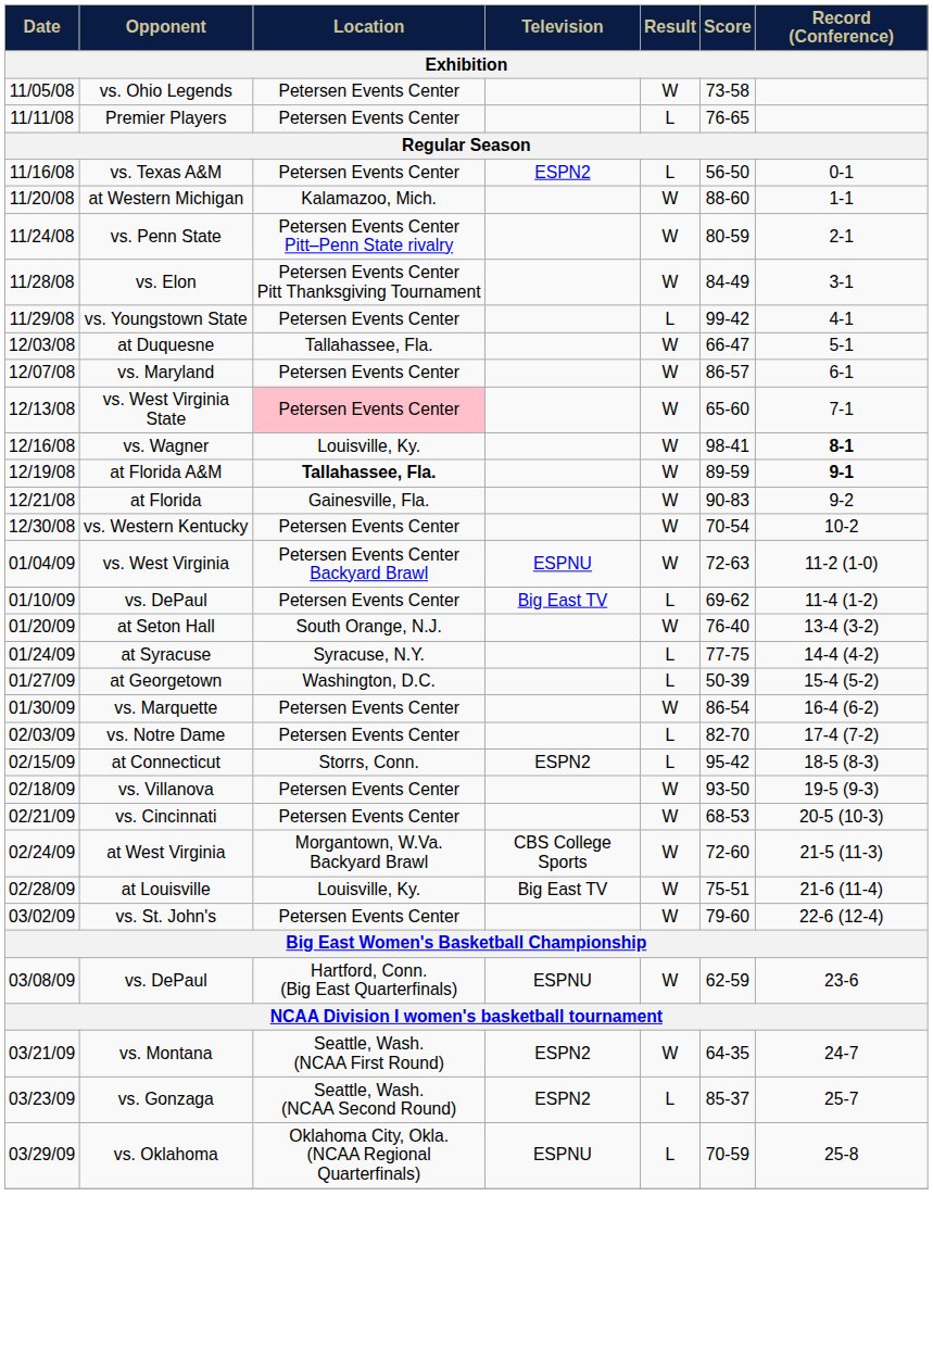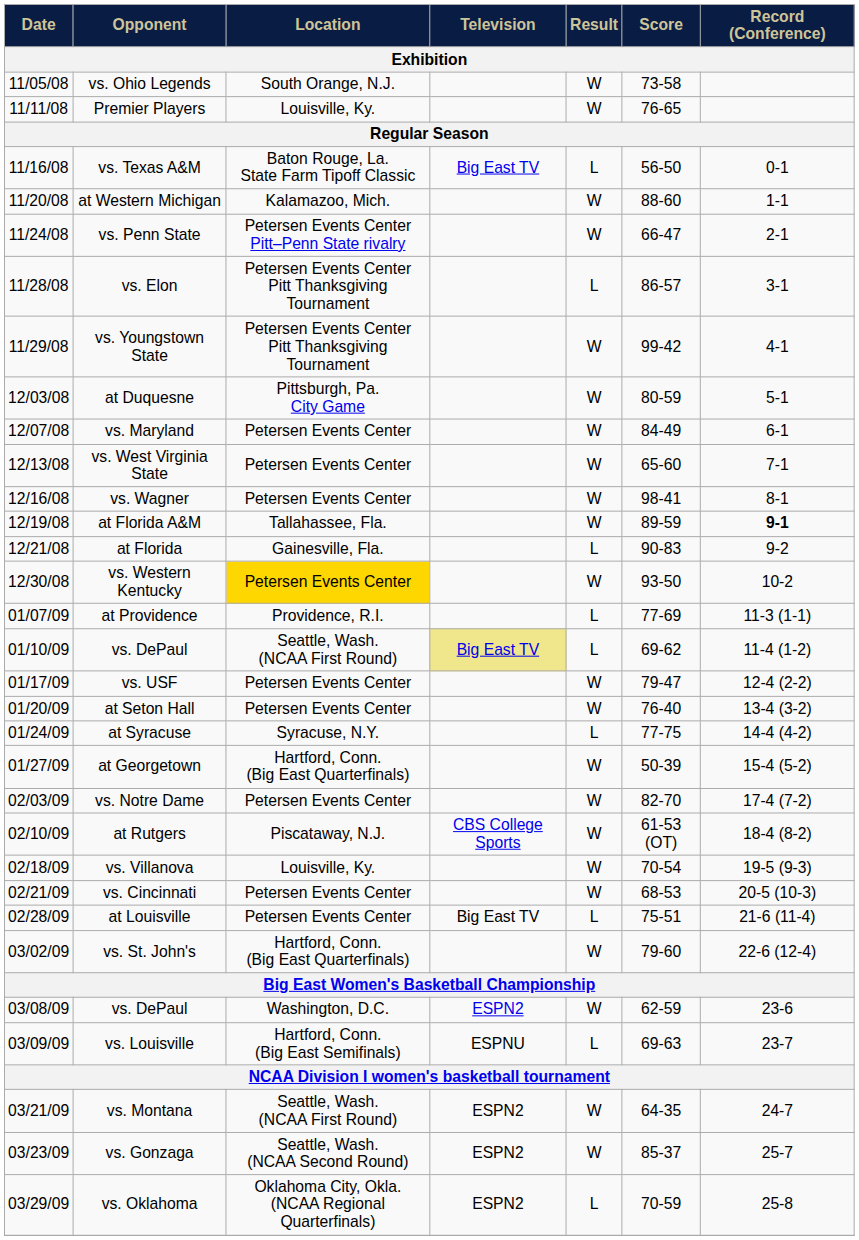 <table class="wikitable" style="text-align:center">
 <tr>
 <th style=" background:#091C44;color:#CEC499;">Date</th>
 <th style=" background:#091C44;color:#CEC499;">Opponent</th>
 <th style=" background:#091C44;color:#CEC499;">Location</th>
 <th style=" background:#091C44;color:#CEC499;">Television</th>
 <th style=" background:#091C44;color:#CEC499;">Result</th>
 <th style=" background:#091C44;color:#CEC499;">Score</th>
 <th style=" background:#091C44;color:#CEC499;">Record (Conference)</th>
 </tr>
 <tr>
 <th colspan=7>Exhibition</th>
 </tr>
 <tr>
 <td>11/05/08</td>
 <td>vs. Ohio Legends</td>
-<td>Petersen Events Center</td>
+<td>South Orange, N.J.</td>
 <td></td>
 <td>W</td>
 <td>73-58</td>
 <td></td>
 </tr>
 <tr>
 <td>11/11/08</td>
 <td>Premier Players</td>
-<td>Petersen Events Center</td>
+<td>Louisville, Ky.</td>
 <td></td>
-<td>L</td>
+<td>W</td>
 <td>76-65</td>
 <td></td>
 </tr>
 <tr>
 <th colspan=7>Regular Season</th>
 </tr>
 <tr>
 <td>11/16/08</td>
 <td>vs. Texas A&M</td>
-<td>Petersen Events Center</td>
-<td><a href='#'>ESPN2</a></td>
+<td>Baton Rouge, La.<br>State Farm Tipoff Classic</td>
+<td><a href='#'>Big East TV</a></td>
 <td>L</td>
 <td>56-50</td>
 <td>0-1</td>
 </tr>
 <tr>
 <td>11/20/08</td>
 <td>at Western Michigan</td>
 <td>Kalamazoo, Mich.</td>
 <td></td>
 <td>W</td>
 <td>88-60</td>
 <td>1-1</td>
 </tr>
 <tr>
 <td>11/24/08</td>
 <td>vs. Penn State</td>
 <td>Petersen Events Center<br><a href='#'>Pitt–Penn State rivalry</a></td>
 <td></td>
 <td>W</td>
-<td>80-59</td>
+<td>66-47</td>
 <td>2-1</td>
 </tr>
 <tr>
 <td>11/28/08</td>
 <td>vs. Elon</td>
 <td>Petersen Events Center<br>Pitt Thanksgiving Tournament</td>
 <td></td>
-<td>W</td>
-<td>84-49</td>
+<td>L</td>
+<td>86-57</td>
 <td>3-1</td>
 </tr>
 <tr>
 <td>11/29/08</td>
 <td>vs. Youngstown State</td>
-<td>Petersen Events Center</td>
+<td>Petersen Events Center<br>Pitt Thanksgiving Tournament</td>
 <td></td>
-<td>L</td>
+<td>W</td>
 <td>99-42</td>
 <td>4-1</td>
 </tr>
 <tr>
 <td>12/03/08</td>
 <td>at Duquesne</td>
-<td>Tallahassee, Fla.</td>
+<td>Pittsburgh, Pa.<br><a href='#'>City Game</a></td>
 <td></td>
 <td>W</td>
-<td>66-47</td>
+<td>80-59</td>
 <td>5-1</td>
 </tr>
 <tr>
 <td>12/07/08</td>
 <td>vs. Maryland</td>
 <td>Petersen Events Center</td>
 <td></td>
 <td>W</td>
-<td>86-57</td>
+<td>84-49</td>
 <td>6-1</td>
 </tr>
 <tr>
 <td>12/13/08</td>
 <td>vs. West Virginia State</td>
-<td style="background: pink;">Petersen Events Center</td>
+<td>Petersen Events Center</td>
 <td></td>
 <td>W</td>
 <td>65-60</td>
 <td>7-1</td>
 </tr>
 <tr>
 <td>12/16/08</td>
 <td>vs. Wagner</td>
-<td>Louisville, Ky.</td>
+<td>Petersen Events Center</td>
 <td></td>
 <td>W</td>
 <td>98-41</td>
-<td><strong>8-1</strong></td>
+<td>8-1</td>
 </tr>
 <tr>
 <td>12/19/08</td>
 <td>at Florida A&M</td>
-<td><strong>Tallahassee, Fla.</strong></td>
+<td>Tallahassee, Fla.</td>
 <td></td>
 <td>W</td>
 <td>89-59</td>
 <td><strong>9-1</strong></td>
 </tr>
 <tr>
 <td>12/21/08</td>
 <td>at Florida</td>
 <td>Gainesville, Fla.</td>
 <td></td>
-<td>W</td>
+<td>L</td>
 <td>90-83</td>
 <td>9-2</td>
 </tr>
 <tr>
 <td>12/30/08</td>
 <td>vs. Western Kentucky</td>
-<td>Petersen Events Center</td>
+<td style="background: gold;">Petersen Events Center</td>
 <td></td>
 <td>W</td>
-<td>70-54</td>
+<td>93-50</td>
 <td>10-2</td>
 </tr>
 <tr>
-<td>01/04/09</td>
-<td>vs. West Virginia</td>
-<td>Petersen Events Center<br><a href='#'>Backyard Brawl</a></td>
-<td><a href='#'>ESPNU</a></td>
-<td>W</td>
-<td>72-63</td>
-<td>11-2 (1-0)</td>
+<td>01/07/09</td>
+<td>at Providence</td>
+<td>Providence, R.I.</td>
+<td></td>
+<td>L</td>
+<td>77-69</td>
+<td>11-3 (1-1)</td>
 </tr>
 <tr>
 <td>01/10/09</td>
 <td>vs. DePaul</td>
-<td>Petersen Events Center</td>
-<td><a href='#'>Big East TV</a></td>
+<td>Seattle, Wash.<br>(NCAA First Round)</td>
+<td style="background: khaki;"><a href='#'>Big East TV</a></td>
 <td>L</td>
 <td>69-62</td>
 <td>11-4 (1-2)</td>
 </tr>
 <tr>
+<td>01/17/09</td>
+<td>vs. USF</td>
+<td>Petersen Events Center</td>
+<td></td>
+<td>W</td>
+<td>79-47</td>
+<td>12-4 (2-2)</td>
+</tr>
+<tr>
 <td>01/20/09</td>
 <td>at Seton Hall</td>
-<td>South Orange, N.J.</td>
+<td>Petersen Events Center</td>
 <td></td>
 <td>W</td>
 <td>76-40</td>
 <td>13-4 (3-2)</td>
 </tr>
 <tr>
 <td>01/24/09</td>
 <td>at Syracuse</td>
 <td>Syracuse, N.Y.</td>
 <td></td>
 <td>L</td>
 <td>77-75</td>
 <td>14-4 (4-2)</td>
 </tr>
 <tr>
 <td>01/27/09</td>
 <td>at Georgetown</td>
-<td>Washington, D.C.</td>
+<td>Hartford, Conn.<br>(Big East Quarterfinals)</td>
 <td></td>
-<td>L</td>
+<td>W</td>
 <td>50-39</td>
 <td>15-4 (5-2)</td>
-</tr>
-<tr>
-<td>01/30/09</td>
-<td>vs. Marquette</td>
-<td>Petersen Events Center</td>
-<td></td>
-<td>W</td>
-<td>86-54</td>
-<td>16-4 (6-2)</td>
 </tr>
 <tr>
 <td>02/03/09</td>
 <td>vs. Notre Dame</td>
 <td>Petersen Events Center</td>
 <td></td>
-<td>L</td>
+<td>W</td>
 <td>82-70</td>
 <td>17-4 (7-2)</td>
 </tr>
 <tr>
-<td>02/15/09</td>
-<td>at Connecticut</td>
-<td>Storrs, Conn.</td>
-<td>ESPN2</td>
-<td>L</td>
-<td>95-42</td>
-<td>18-5 (8-3)</td>
+<td>02/10/09</td>
+<td>at Rutgers</td>
+<td>Piscataway, N.J.</td>
+<td><a href='#'>CBS College Sports</a></td>
+<td>W</td>
+<td>61-53 (OT)</td>
+<td>18-4 (8-2)</td>
 </tr>
 <tr>
 <td>02/18/09</td>
 <td>vs. Villanova</td>
-<td>Petersen Events Center</td>
+<td>Louisville, Ky.</td>
 <td></td>
 <td>W</td>
-<td>93-50</td>
+<td>70-54</td>
 <td>19-5 (9-3)</td>
 </tr>
 <tr>
 <td>02/21/09</td>
 <td>vs. Cincinnati</td>
 <td>Petersen Events Center</td>
 <td></td>
 <td>W</td>
 <td>68-53</td>
 <td>20-5 (10-3)</td>
 </tr>
 <tr>
-<td>02/24/09</td>
-<td>at West Virginia</td>
-<td>Morgantown, W.Va.<br>Backyard Brawl</td>
-<td>CBS College Sports</td>
-<td>W</td>
-<td>72-60</td>
-<td>21-5 (11-3)</td>
-</tr>
-<tr>
 <td>02/28/09</td>
 <td>at Louisville</td>
-<td>Louisville, Ky.</td>
+<td>Petersen Events Center</td>
 <td>Big East TV</td>
-<td>W</td>
+<td>L</td>
 <td>75-51</td>
 <td>21-6 (11-4)</td>
 </tr>
 <tr>
 <td>03/02/09</td>
 <td>vs. St. John's</td>
-<td>Petersen Events Center</td>
+<td>Hartford, Conn.<br>(Big East Quarterfinals)</td>
 <td></td>
 <td>W</td>
 <td>79-60</td>
 <td>22-6 (12-4)</td>
 </tr>
 <tr>
 <th colspan=7><a href='#'>Big East Women's Basketball Championship</a></th>
 </tr>
 <tr>
 <td>03/08/09</td>
 <td>vs. DePaul</td>
-<td>Hartford, Conn.<br>(Big East Quarterfinals)</td>
-<td>ESPNU</td>
+<td>Washington, D.C.</td>
+<td><a href='#'>ESPN2</a></td>
 <td>W</td>
 <td>62-59</td>
 <td>23-6</td>
+</tr>
+<tr>
+<td>03/09/09</td>
+<td>vs. Louisville</td>
+<td>Hartford, Conn.<br>(Big East Semifinals)</td>
+<td>ESPNU</td>
+<td>L</td>
+<td>69-63</td>
+<td>23-7</td>
 </tr>
 <tr>
 <th colspan=7><a href='#'>NCAA Division I women's basketball tournament</a></th>
 </tr>
 <tr>
 <td>03/21/09</td>
 <td>vs. Montana</td>
 <td>Seattle, Wash.<br>(NCAA First Round)</td>
 <td>ESPN2</td>
 <td>W</td>
 <td>64-35</td>
 <td>24-7</td>
 </tr>
 <tr>
 <td>03/23/09</td>
 <td>vs. Gonzaga</td>
 <td>Seattle, Wash.<br>(NCAA Second Round)</td>
 <td>ESPN2</td>
-<td>L</td>
+<td>W</td>
 <td>85-37</td>
 <td>25-7</td>
 </tr>
 <tr>
 <td>03/29/09</td>
 <td>vs. Oklahoma</td>
 <td>Oklahoma City, Okla.<br>(NCAA Regional Quarterfinals)</td>
-<td>ESPNU</td>
+<td>ESPN2</td>
 <td>L</td>
 <td>70-59</td>
 <td>25-8</td>
 </tr>
 <tr>
 </tr>
 </table>
